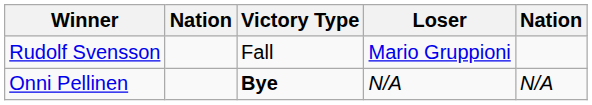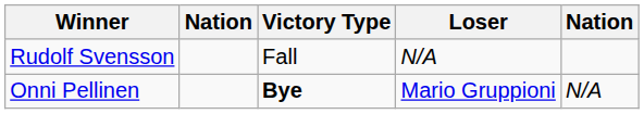 <table class="wikitable sortable" style="text-align:left;">
 <tr>
 <th>Winner</th>
 <th>Nation</th>
 <th>Victory Type</th>
 <th>Loser</th>
 <th>Nation</th>
 </tr>
 <tr>
 <td><a href='#'>Rudolf Svensson</a></td>
 <td></td>
 <td>Fall</td>
-<td><a href='#'>Mario Gruppioni</a></td>
+<td><em>N/A</em></td>
 <td></td>
 </tr>
 <tr>
 <td><a href='#'>Onni Pellinen</a></td>
 <td></td>
 <td><strong>Bye</strong></td>
-<td><em>N/A</em></td>
+<td><a href='#'>Mario Gruppioni</a></td>
 <td><em>N/A</em></td>
 </tr>
 </table>
